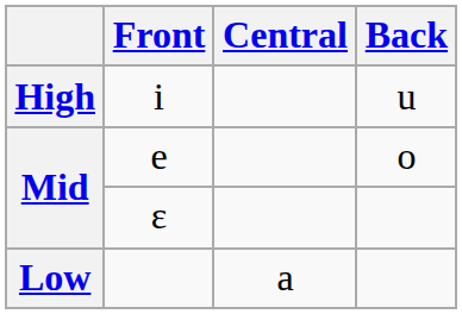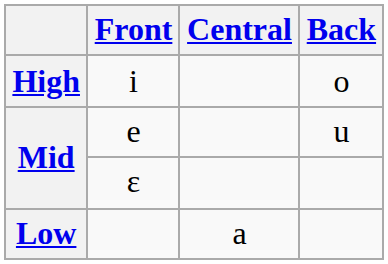 <table class="wikitable" style="text-align:center">
 <tr>
 <th></th>
 <th><a href='#'>Front</a></th>
 <th><a href='#'>Central</a></th>
 <th><a href='#'>Back</a></th>
 </tr>
 <tr>
 <th><a href='#'>High</a></th>
 <td align="center">i</td>
 <td></td>
-<td align="center">u</td>
+<td align="center">o</td>
 </tr>
 <tr>
 <th rowspan="2"><a href='#'>Mid</a></th>
 <td align="center">e</td>
 <td></td>
-<td align="center">o</td>
+<td align="center">u</td>
 </tr>
 <tr>
 <td>ɛ</td>
 <td></td>
 <td></td>
 </tr>
 <tr>
 <th><a href='#'>Low</a></th>
 <td></td>
 <td>a</td>
 <td></td>
 </tr>
 </table>
